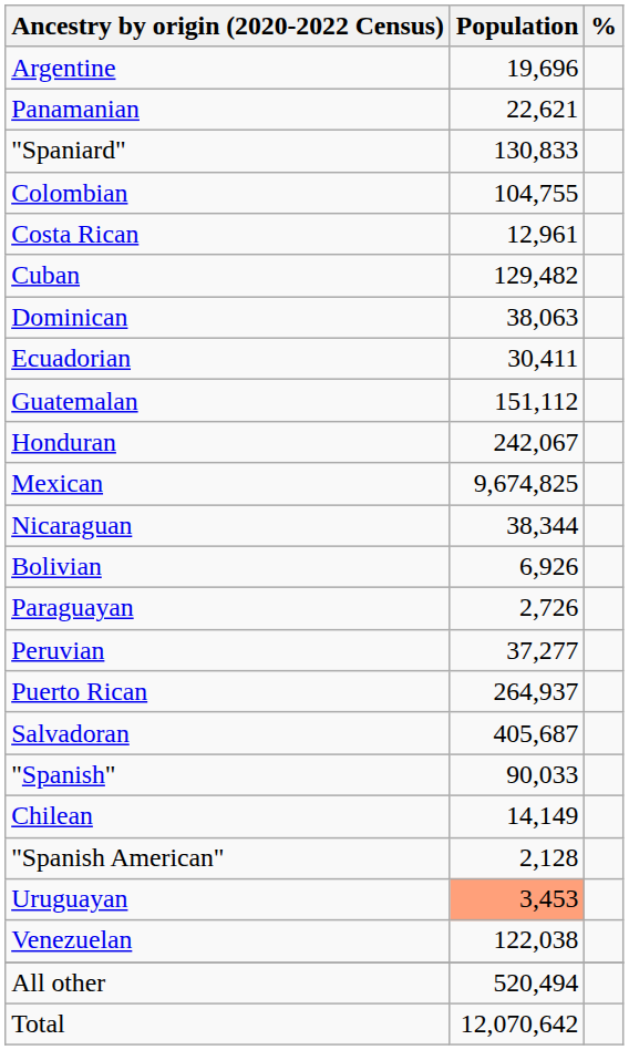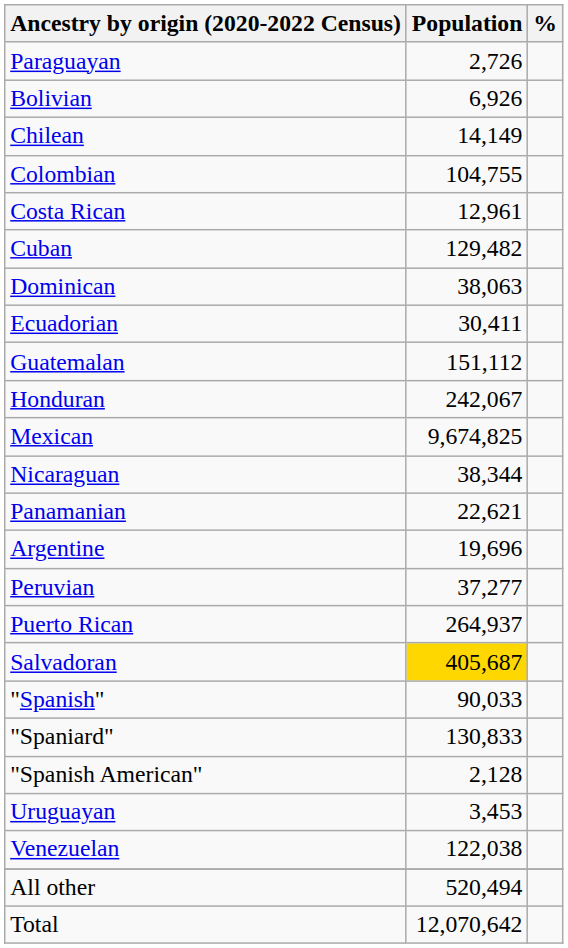 <table class="wikitable sortable" style>
 <tr style="background:#efefef;">
 <th>Ancestry by origin (2020-2022 Census)</th>
 <th>Population</th>
 <th>%</th>
 </tr>
 <tr>
-<td><a href='#'>Argentine</a></td>
-<td style="text-align:right;">19,696</td>
+<td><a href='#'>Paraguayan</a></td>
+<td style="text-align:right;">2,726</td>
 <td style="text-align:right;"></td>
 </tr>
 <tr>
-<td><a href='#'>Panamanian</a></td>
-<td style="text-align:right;">22,621</td>
+<td><a href='#'>Bolivian</a></td>
+<td style="text-align:right;">6,926</td>
 <td style="text-align:right;"></td>
 </tr>
 <tr>
-<td>"Spaniard"</td>
-<td style="text-align:right;">130,833</td>
+<td><a href='#'>Chilean</a></td>
+<td style="text-align:right;">14,149</td>
 <td style="text-align:right;"></td>
 </tr>
 <tr>
 <td><a href='#'>Colombian</a></td>
 <td style="text-align:right;">104,755</td>
 <td style="text-align:right;"></td>
 </tr>
 <tr>
 <td><a href='#'>Costa Rican</a></td>
 <td style="text-align:right;">12,961</td>
 <td style="text-align:right;"></td>
 </tr>
 <tr>
 <td><a href='#'>Cuban</a></td>
 <td style="text-align:right;">129,482</td>
 <td style="text-align:right;"></td>
 </tr>
 <tr>
 <td><a href='#'>Dominican</a></td>
 <td style="text-align:right;">38,063</td>
 <td style="text-align:right;"></td>
 </tr>
 <tr>
 <td><a href='#'>Ecuadorian</a></td>
 <td style="text-align:right;">30,411</td>
 <td style="text-align:right;"></td>
 </tr>
 <tr>
 <td><a href='#'>Guatemalan</a></td>
 <td style="text-align:right;">151,112</td>
 <td style="text-align:right;"></td>
 </tr>
 <tr>
 <td><a href='#'>Honduran</a></td>
 <td style="text-align:right;">242,067</td>
 <td style="text-align:right;"></td>
 </tr>
 <tr>
 <td><a href='#'>Mexican</a></td>
 <td style="text-align:right;">9,674,825</td>
 <td style="text-align:right;"></td>
 </tr>
 <tr>
 <td><a href='#'>Nicaraguan</a></td>
 <td style="text-align:right;">38,344</td>
 <td style="text-align:right;"></td>
 </tr>
 <tr>
-<td><a href='#'>Bolivian</a></td>
-<td style="text-align:right;">6,926</td>
+<td><a href='#'>Panamanian</a></td>
+<td style="text-align:right;">22,621</td>
 <td style="text-align:right;"></td>
 </tr>
 <tr>
-<td><a href='#'>Paraguayan</a></td>
-<td style="text-align:right;">2,726</td>
+<td><a href='#'>Argentine</a></td>
+<td style="text-align:right;">19,696</td>
 <td style="text-align:right;"></td>
 </tr>
 <tr>
 <td><a href='#'>Peruvian</a></td>
 <td style="text-align:right;">37,277</td>
 <td style="text-align:right;"></td>
 </tr>
 <tr>
 <td><a href='#'>Puerto Rican</a></td>
 <td style="text-align:right;">264,937</td>
 <td style="text-align:right;"></td>
 </tr>
 <tr>
 <td><a href='#'>Salvadoran</a></td>
-<td style="text-align:right;">405,687</td>
+<td style="background: gold; text-align:right;">405,687</td>
 <td style="text-align:right;"></td>
 </tr>
 <tr>
 <td>"<a href='#'>Spanish</a>"</td>
 <td style="text-align:right;">90,033</td>
 <td style="text-align:right;"></td>
 </tr>
 <tr>
-<td><a href='#'>Chilean</a></td>
-<td style="text-align:right;">14,149</td>
+<td>"Spaniard"</td>
+<td style="text-align:right;">130,833</td>
 <td style="text-align:right;"></td>
 </tr>
 <tr>
 <td>"Spanish American"</td>
 <td style="text-align:right;">2,128</td>
 <td style="text-align:right;"></td>
 </tr>
 <tr>
 <td><a href='#'>Uruguayan</a></td>
-<td style="background: lightsalmon; text-align:right;">3,453</td>
+<td style="text-align:right;">3,453</td>
 <td style="text-align:right;"></td>
 </tr>
 <tr>
 <td><a href='#'>Venezuelan</a></td>
 <td style="text-align:right;">122,038</td>
 <td style="text-align:right;"></td>
 </tr>
 <tr>
 </tr>
 <tr class="sortbottom">
 <td>All other</td>
 <td style="text-align:right;">520,494</td>
 <td style="text-align:right;"></td>
 </tr>
 <tr class="sortbottom">
 <td>Total</td>
 <td style="text-align:right;">12,070,642</td>
 <td style="text-align:right;"></td>
 </tr>
 </table>
